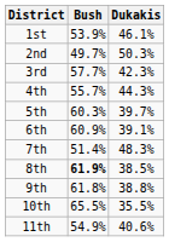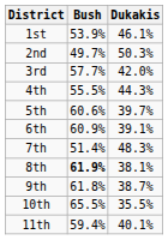 <table class="wikitable sortable" - style="text-align:center;">
 <tr>
 <th>District</th>
 <th>Bush</th>
 <th>Dukakis</th>
 </tr>
 <tr>
 <td>1st</td>
 <td>53.9%</td>
 <td>46.1%</td>
 </tr>
 <tr>
 <td>2nd</td>
 <td>49.7%</td>
 <td>50.3%</td>
 </tr>
 <tr>
 <td>3rd</td>
 <td>57.7%</td>
-<td>42.3%</td>
+<td>42.0%</td>
 </tr>
 <tr>
 <td>4th</td>
-<td>55.7%</td>
+<td>55.5%</td>
 <td>44.3%</td>
 </tr>
 <tr>
 <td>5th</td>
-<td>60.3%</td>
+<td>60.6%</td>
 <td>39.7%</td>
 </tr>
 <tr>
 <td>6th</td>
 <td>60.9%</td>
 <td>39.1%</td>
 </tr>
 <tr>
 <td>7th</td>
 <td>51.4%</td>
 <td>48.3%</td>
 </tr>
 <tr>
 <td>8th</td>
 <td><strong>61.9%</strong></td>
-<td>38.5%</td>
+<td>38.1%</td>
 </tr>
 <tr>
 <td>9th</td>
 <td>61.8%</td>
-<td>38.8%</td>
+<td>38.7%</td>
 </tr>
 <tr>
 <td>10th</td>
 <td>65.5%</td>
 <td>35.5%</td>
 </tr>
 <tr>
 <td>11th</td>
-<td>54.9%</td>
-<td>40.6%</td>
+<td>59.4%</td>
+<td>40.1%</td>
 </tr>
 </table>
